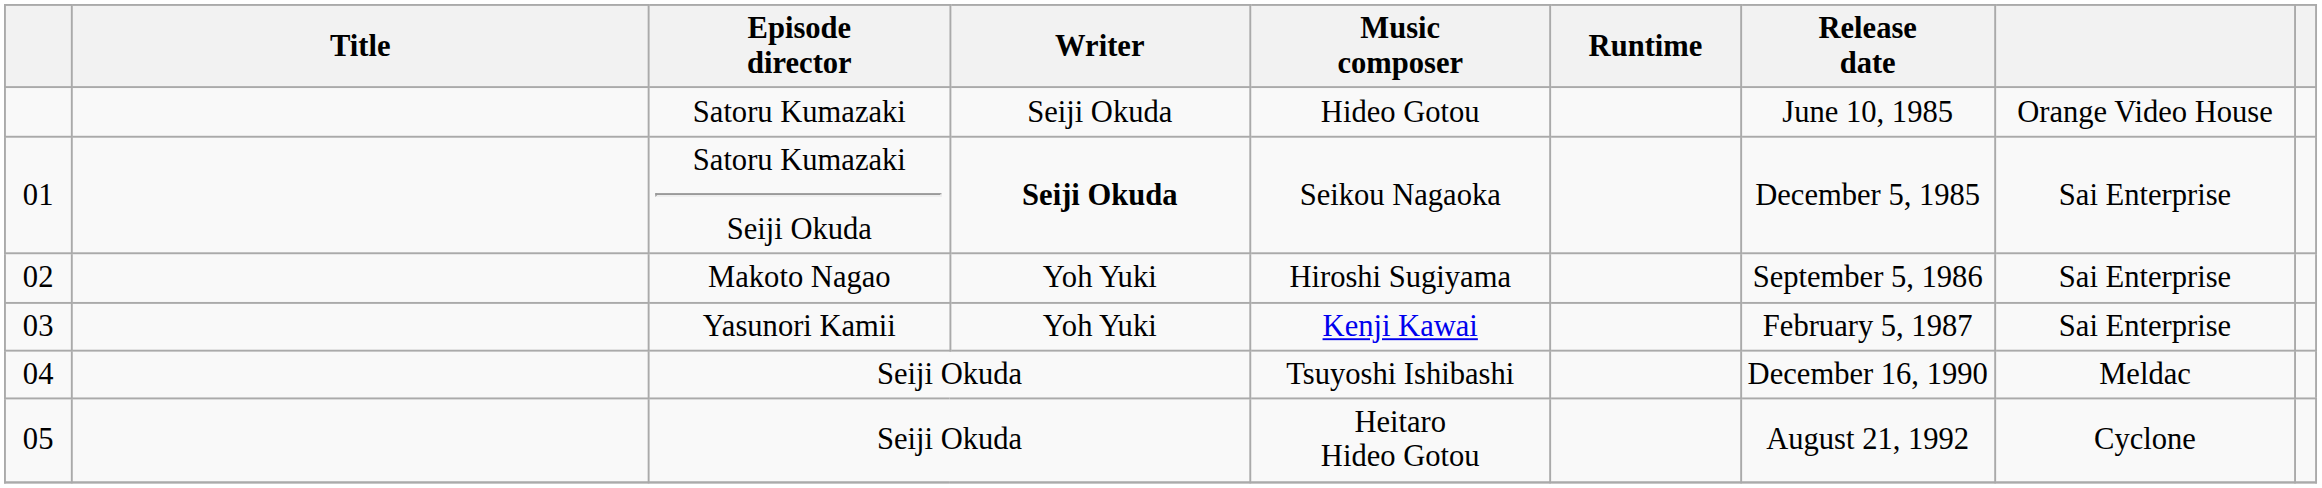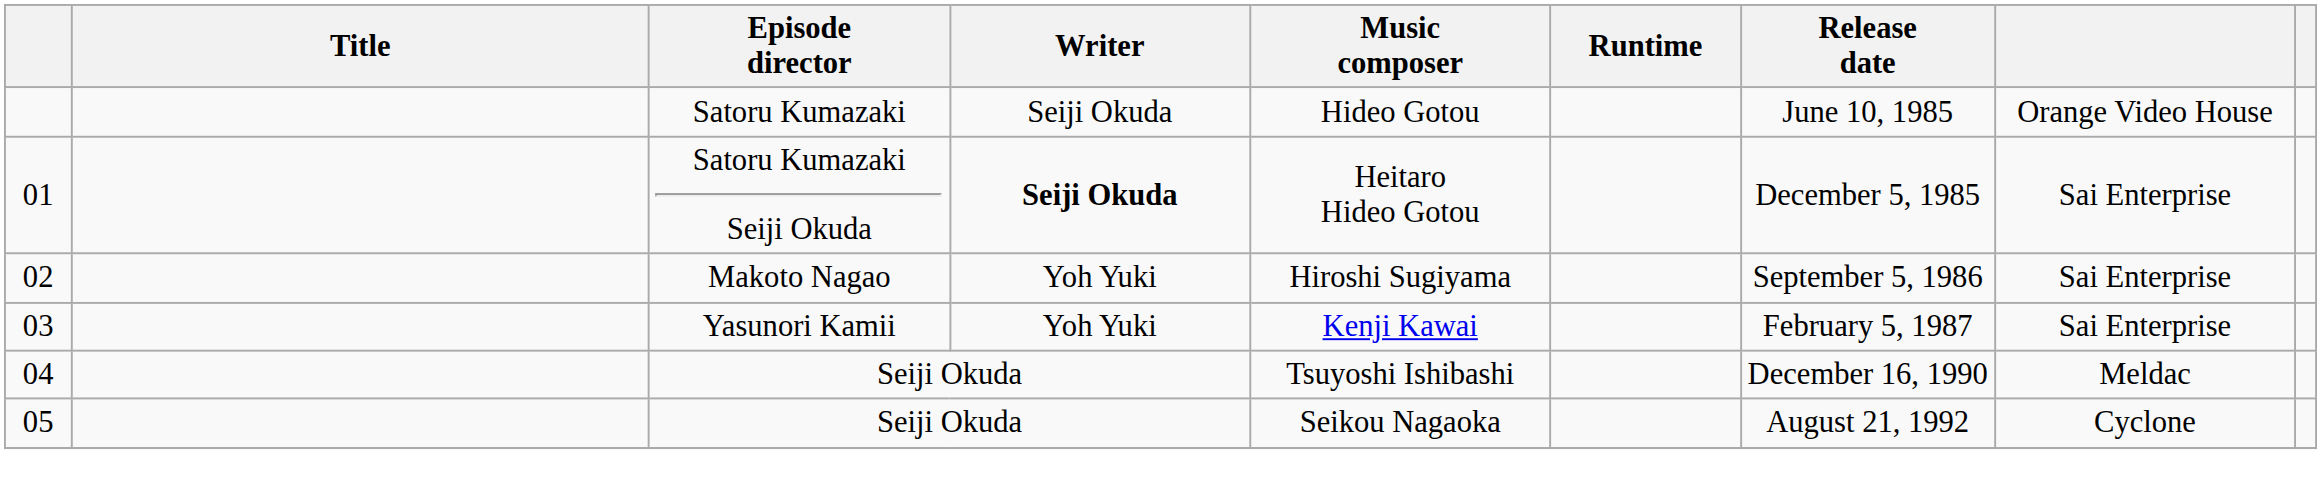 <table class="wikitable sortable" style="text-align:center; margin=auto; ">
 <tr>
 <th ! scope="col" class="unsortable"></th>
 <th ! style="width: 25%;" class="unsortable">Title</th>
 <th ! style="width: 13%;" class="unsortable">Episode<br>director</th>
 <th ! style="width: 13%;" class="unsortable">Writer</th>
 <th ! style="width: 13%;" class="unsortable">Music<br>composer</th>
 <th ! class="unsortable">Runtime</th>
 <th ! style="width: 11%;" class="unsortable">Release<br>date</th>
 <th ! style="width: 13%;" class="unsortable"></th>
 <th ! class="unsortable"></th>
 </tr>
 <tr>
 <td></td>
 <td></td>
 <td>Satoru Kumazaki</td>
 <td>Seiji Okuda</td>
 <td>Hideo Gotou</td>
 <td></td>
 <td>June 10, 1985</td>
 <td>Orange Video House</td>
 <td></td>
 </tr>
 <tr>
 <td>01</td>
 <td></td>
 <td>Satoru Kumazaki<br><hr>Seiji Okuda<br></td>
 <td><strong>Seiji Okuda</strong></td>
-<td>Seikou Nagaoka</td>
+<td>Heitaro <br>Hideo Gotou</td>
 <td></td>
 <td>December 5, 1985</td>
 <td>Sai Enterprise</td>
 <td></td>
 </tr>
 <tr>
 <td>02</td>
 <td></td>
 <td>Makoto Nagao</td>
 <td>Yoh Yuki</td>
 <td>Hiroshi Sugiyama</td>
 <td></td>
 <td>September 5, 1986</td>
 <td>Sai Enterprise</td>
 <td></td>
 </tr>
 <tr>
 <td>03</td>
 <td></td>
 <td>Yasunori Kamii</td>
 <td>Yoh Yuki</td>
 <td><a href='#'>Kenji Kawai</a></td>
 <td></td>
 <td>February 5, 1987</td>
 <td>Sai Enterprise</td>
 <td></td>
 </tr>
 <tr>
 <td>04</td>
 <td></td>
 <td colspan="2">Seiji Okuda</td>
 <td>Tsuyoshi Ishibashi</td>
 <td></td>
 <td>December 16, 1990</td>
 <td>Meldac</td>
 </tr>
 <tr>
 <td>05</td>
 <td></td>
 <td colspan="2">Seiji Okuda</td>
-<td>Heitaro <br>Hideo Gotou</td>
+<td>Seikou Nagaoka</td>
 <td></td>
 <td>August 21, 1992</td>
 <td>Cyclone</td>
 <td></td>
 </tr>
 <tr>
 </tr>
 </table>
